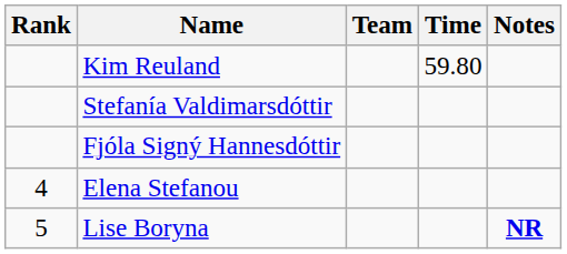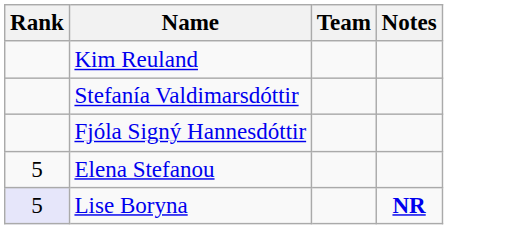 <table class="wikitable sortable" style="text-align:center">
 <tr>
 <th>Rank</th>
 <th>Name</th>
 <th>Team</th>
-<th>Time</th>
 <th>Notes</th>
 </tr>
 <tr>
 <td></td>
 <td align="left"><a href='#'>Kim Reuland</a></td>
 <td align=left></td>
-<td>59.80</td>
 <td></td>
 </tr>
 <tr>
 <td></td>
 <td align="left"><a href='#'>Stefanía Valdimarsdóttir</a></td>
 <td align=left></td>
 <td></td>
-<td></td>
 </tr>
 <tr>
 <td></td>
 <td align="left"><a href='#'>Fjóla Signý Hannesdóttir</a></td>
 <td align=left></td>
 <td></td>
+</tr>
+<tr>
+<td>5</td>
+<td align="left"><a href='#'>Elena Stefanou</a></td>
+<td align=left></td>
 <td></td>
 </tr>
 <tr>
-<td>4</td>
-<td align="left"><a href='#'>Elena Stefanou</a></td>
-<td align=left></td>
-<td></td>
-<td></td>
-</tr>
-<tr>
-<td>5</td>
+<td style="background: lavender;">5</td>
 <td align="left"><a href='#'>Lise Boryna</a></td>
 <td align=left></td>
-<td></td>
 <td><strong><a href='#'>NR</a></strong></td>
 </tr>
 </table>
